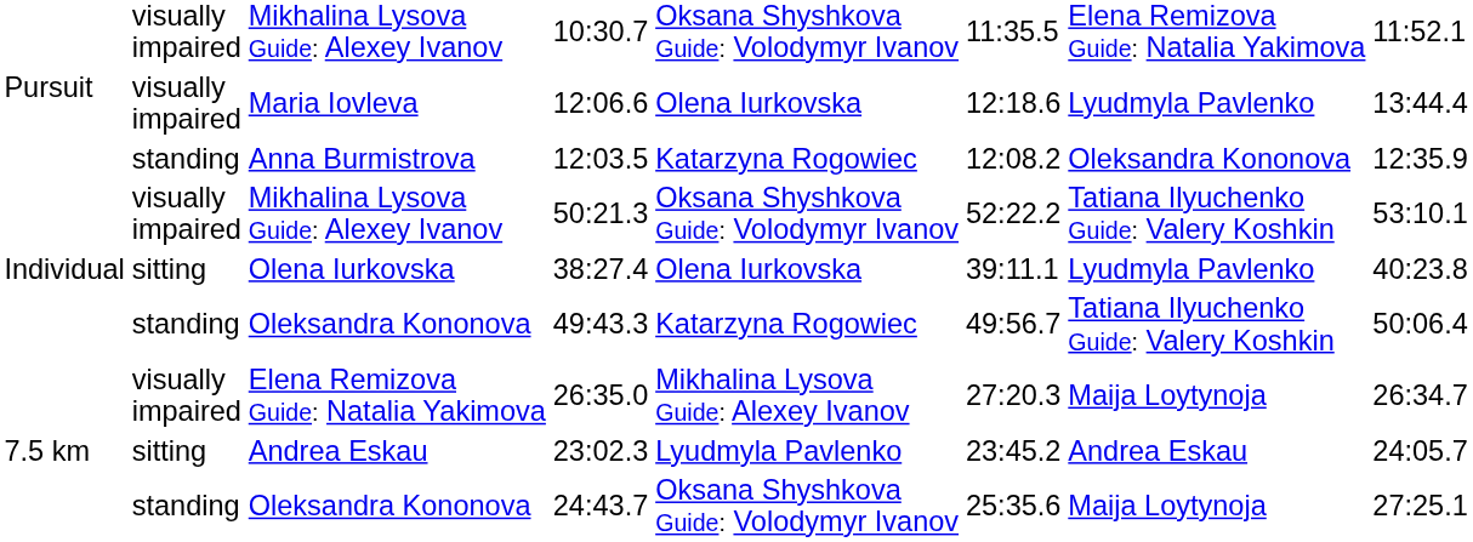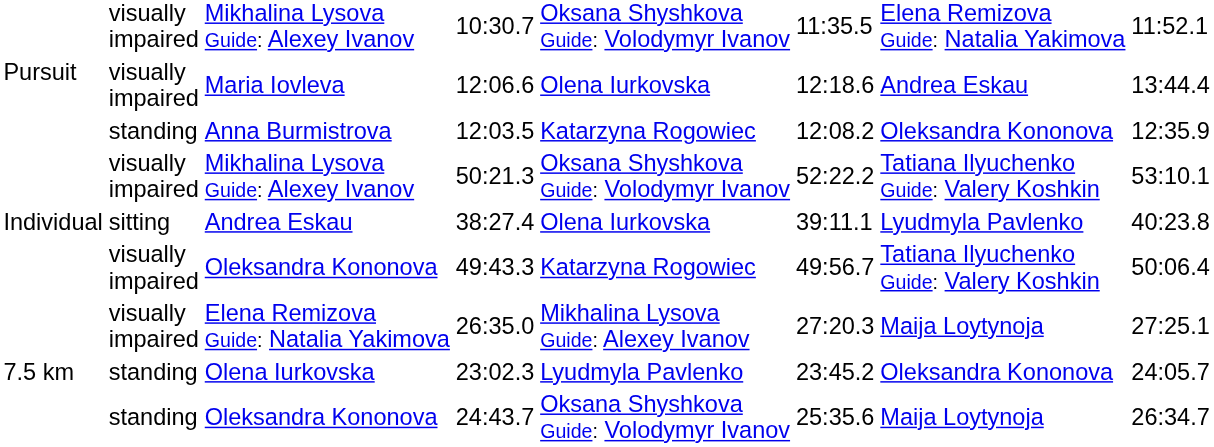 <table>
 <tr>
 <td rowspan="3">Pursuit<br></td>
 <td>visually <br>impaired</td>
 <td><a href='#'>Mikhalina Lysova</a><br><small><a href='#'>Guide</a>:</small> <a href='#'>Alexey Ivanov</a><br><small></small></td>
 <td>10:30.7</td>
 <td><a href='#'>Oksana Shyshkova</a><br><small><a href='#'>Guide</a>:</small> <a href='#'>Volodymyr Ivanov</a><br><small></small></td>
 <td>11:35.5</td>
 <td><a href='#'>Elena Remizova</a><br><small><a href='#'>Guide</a>:</small> <a href='#'>Natalia Yakimova</a><br><small></small></td>
 <td>11:52.1</td>
 </tr>
 <tr>
 <td>visually <br>impaired</td>
 <td><a href='#'>Maria Iovleva</a><br><small></small></td>
 <td>12:06.6</td>
 <td><a href='#'>Olena Iurkovska</a><br><small></small></td>
 <td>12:18.6</td>
-<td><a href='#'>Lyudmyla Pavlenko</a><br><small></small></td>
+<td><a href='#'>Andrea Eskau</a><br><small></small></td>
 <td>13:44.4</td>
 </tr>
 <tr>
 <td>standing</td>
 <td><a href='#'>Anna Burmistrova</a><br><small></small></td>
 <td>12:03.5</td>
 <td><a href='#'>Katarzyna Rogowiec</a><br><small></small></td>
 <td>12:08.2</td>
 <td><a href='#'>Oleksandra Kononova</a><br><small></small></td>
 <td>12:35.9</td>
 </tr>
 <tr>
 <td rowspan="3">Individual<br></td>
 <td>visually <br>impaired</td>
 <td><a href='#'>Mikhalina Lysova</a><br><small><a href='#'>Guide</a>:</small> <a href='#'>Alexey Ivanov</a><br><small></small></td>
 <td>50:21.3</td>
 <td><a href='#'>Oksana Shyshkova</a><br><small><a href='#'>Guide</a>:</small> <a href='#'>Volodymyr Ivanov</a><br><small></small></td>
 <td>52:22.2</td>
 <td><a href='#'>Tatiana Ilyuchenko</a><br><small><a href='#'>Guide</a>:</small> <a href='#'>Valery Koshkin</a><br><small></small></td>
 <td>53:10.1</td>
 </tr>
 <tr>
 <td>sitting</td>
-<td><a href='#'>Olena Iurkovska</a><br><small></small></td>
+<td><a href='#'>Andrea Eskau</a><br><small></small></td>
 <td>38:27.4</td>
 <td><a href='#'>Olena Iurkovska</a><br><small></small></td>
 <td>39:11.1</td>
 <td><a href='#'>Lyudmyla Pavlenko</a><br><small></small></td>
 <td>40:23.8</td>
 </tr>
 <tr>
-<td>standing</td>
+<td>visually <br>impaired</td>
 <td><a href='#'>Oleksandra Kononova</a><br><small></small></td>
 <td>49:43.3</td>
 <td><a href='#'>Katarzyna Rogowiec</a><br><small></small></td>
 <td>49:56.7</td>
 <td><a href='#'>Tatiana Ilyuchenko</a><br><small><a href='#'>Guide</a>:</small> <a href='#'>Valery Koshkin</a><br><small></small></td>
 <td>50:06.4</td>
 </tr>
 <tr>
 <td rowspan="3">7.5 km<br></td>
 <td>visually <br>impaired</td>
 <td><a href='#'>Elena Remizova</a><br><small><a href='#'>Guide</a>:</small> <a href='#'>Natalia Yakimova</a><br><small></small></td>
 <td>26:35.0</td>
 <td><a href='#'>Mikhalina Lysova</a><br><small><a href='#'>Guide</a>:</small> <a href='#'>Alexey Ivanov</a><br><small></small></td>
 <td>27:20.3</td>
 <td><a href='#'>Maija Loytynoja</a><br><small></small></td>
-<td>26:34.7</td>
+<td>27:25.1</td>
 </tr>
 <tr>
-<td>sitting</td>
-<td><a href='#'>Andrea Eskau</a><br><small></small></td>
+<td>standing</td>
+<td><a href='#'>Olena Iurkovska</a><br><small></small></td>
 <td>23:02.3</td>
 <td><a href='#'>Lyudmyla Pavlenko</a><br><small></small></td>
 <td>23:45.2</td>
-<td><a href='#'>Andrea Eskau</a><br><small></small></td>
+<td><a href='#'>Oleksandra Kononova</a><br><small></small></td>
 <td>24:05.7</td>
 </tr>
 <tr>
 <td>standing</td>
 <td><a href='#'>Oleksandra Kononova</a><br><small></small></td>
 <td>24:43.7</td>
 <td><a href='#'>Oksana Shyshkova</a><br><small><a href='#'>Guide</a>:</small> <a href='#'>Volodymyr Ivanov</a><br><small></small></td>
 <td>25:35.6</td>
 <td><a href='#'>Maija Loytynoja</a><br><small></small></td>
-<td>27:25.1</td>
+<td>26:34.7</td>
 </tr>
 </table>
